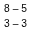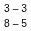 <table style="text-align:center">
 <tr>
 <th width=200></th>
 <th width=100></th>
 <th width=200></th>
 </tr>
 <tr>
 <td align=right><strong></strong></td>
+<td>3 – 3</td>
+<td align=left><strong></strong></td>
+</tr>
+<tr>
+<td align=right><strong></strong></td>
 <td>8 – 5</td>
 <td align=left></td>
 </tr>
-<tr>
-<td align=right><strong></strong></td>
-<td>3 – 3</td>
-<td align=left><strong></strong></td>
-</tr>
 </table>
